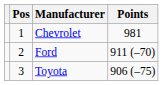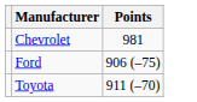 <table class="wikitable" style="font-size: 95%;">
 <tr>
 <th></th>
-<th>Pos</th>
 <th>Manufacturer</th>
 <th>Points</th>
 </tr>
 <tr>
 <td align="left"></td>
-<td style="text-align:center;">1</td>
 <td><a href='#'>Chevrolet</a></td>
 <td style="text-align:center;">981</td>
 </tr>
 <tr>
 <td align="left"></td>
-<td style="text-align:center;">2</td>
 <td><a href='#'>Ford</a></td>
-<td style="text-align:center;">911 (–70)</td>
+<td style="text-align:center;">906 (–75)</td>
 </tr>
 <tr>
 <td align="left"></td>
-<td style="text-align:center;">3</td>
 <td><a href='#'>Toyota</a></td>
-<td style="text-align:center;">906 (–75)</td>
+<td style="text-align:center;">911 (–70)</td>
 </tr>
 </table>
